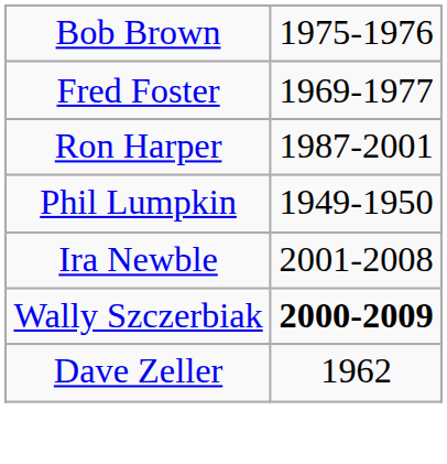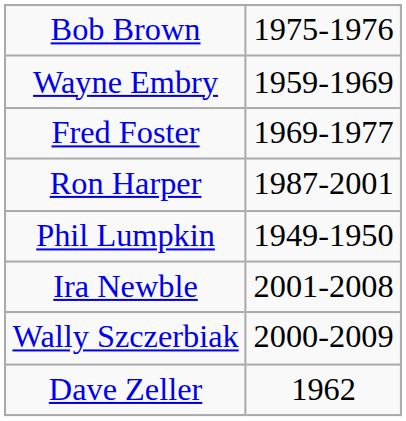 <table class="wikitable" style="text-align:center">
 <tr>
 </tr>
 <tr>
 <td><a href='#'>Bob Brown</a></td>
 <td>1975-1976</td>
+</tr>
+<tr>
+<td><a href='#'>Wayne Embry</a></td>
+<td>1959-1969</td>
 </tr>
 <tr>
 <td><a href='#'>Fred Foster</a></td>
 <td>1969-1977</td>
 </tr>
 <tr>
 <td><a href='#'>Ron Harper</a></td>
 <td>1987-2001</td>
 </tr>
 <tr>
 <td><a href='#'>Phil Lumpkin</a></td>
 <td>1949-1950</td>
 </tr>
 <tr>
 <td><a href='#'>Ira Newble</a></td>
 <td>2001-2008</td>
 </tr>
 <tr>
 <td><a href='#'>Wally Szczerbiak</a></td>
-<td><strong>2000-2009</strong></td>
+<td>2000-2009</td>
 </tr>
 <tr>
 <td><a href='#'>Dave Zeller</a></td>
 <td>1962</td>
 </tr>
 </table>
